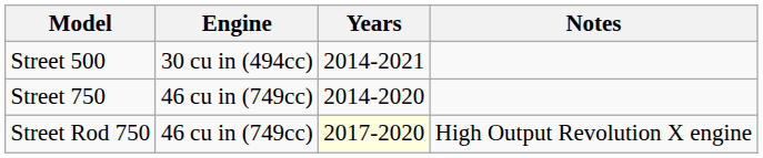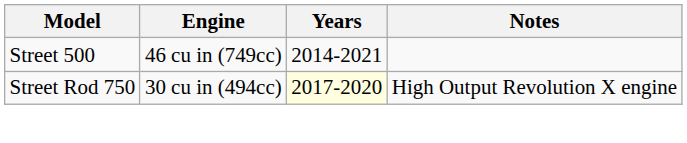 <table class="wikitable">
 <tr>
 <th>Model</th>
 <th>Engine</th>
 <th>Years</th>
 <th>Notes</th>
 </tr>
 <tr>
 <td>Street 500</td>
-<td>30 cu in (494cc)</td>
+<td>46 cu in (749cc)</td>
 <td>2014-2021</td>
 <td></td>
 </tr>
 <tr>
-<td>Street 750</td>
-<td>46 cu in (749cc)</td>
-<td>2014-2020</td>
-<td></td>
-</tr>
-<tr>
 <td>Street Rod 750</td>
-<td>46 cu in (749cc)</td>
+<td>30 cu in (494cc)</td>
 <td style="background: lightyellow;">2017-2020</td>
 <td>High Output Revolution X engine</td>
 </tr>
 </table>
